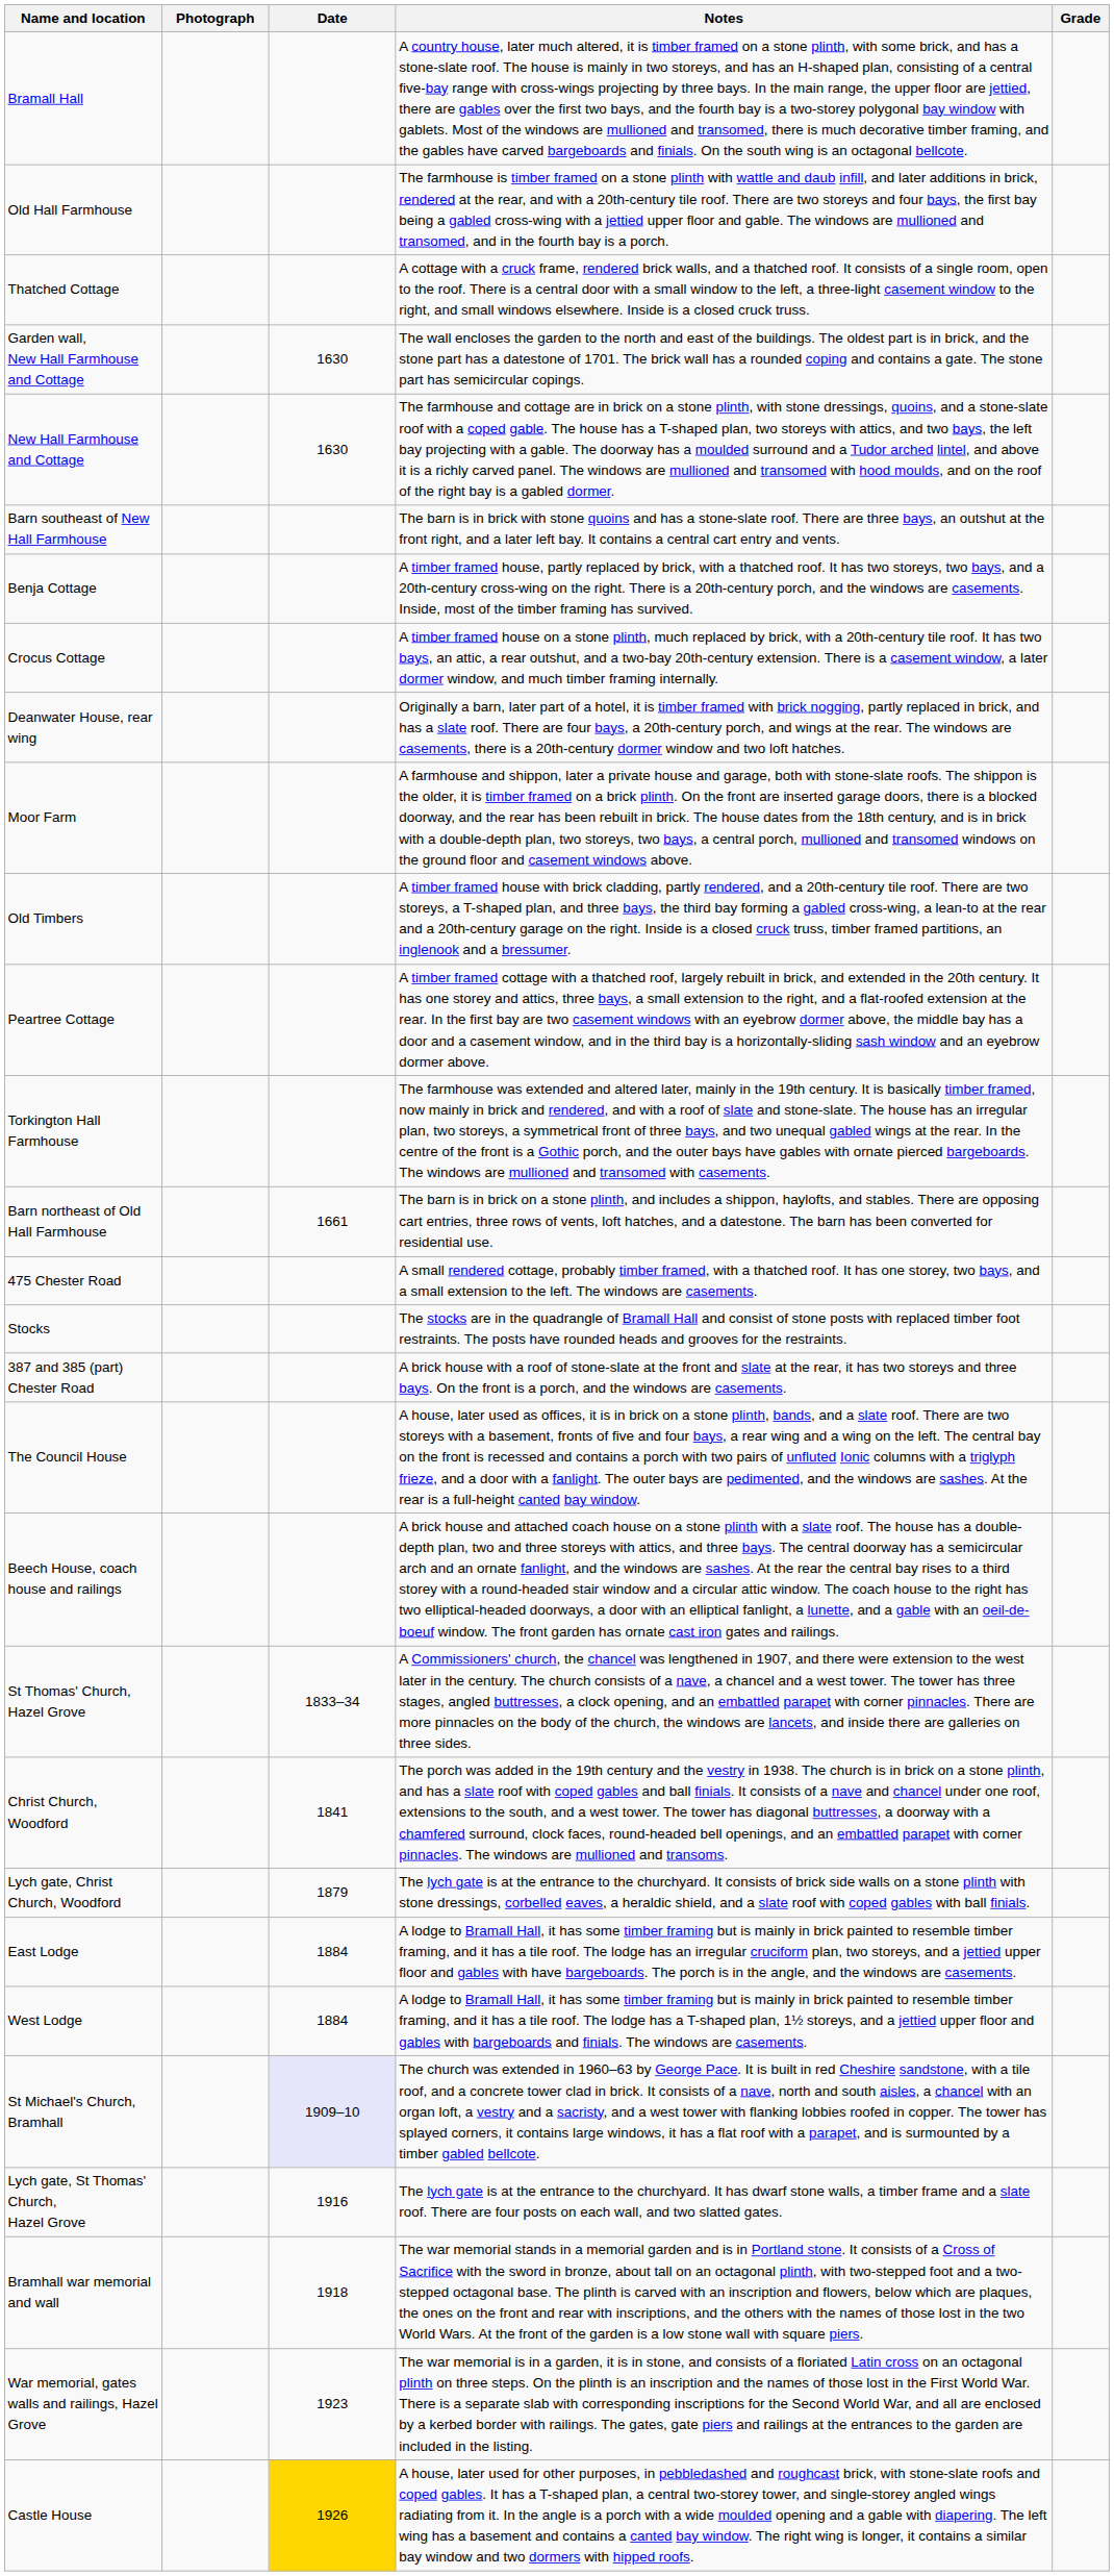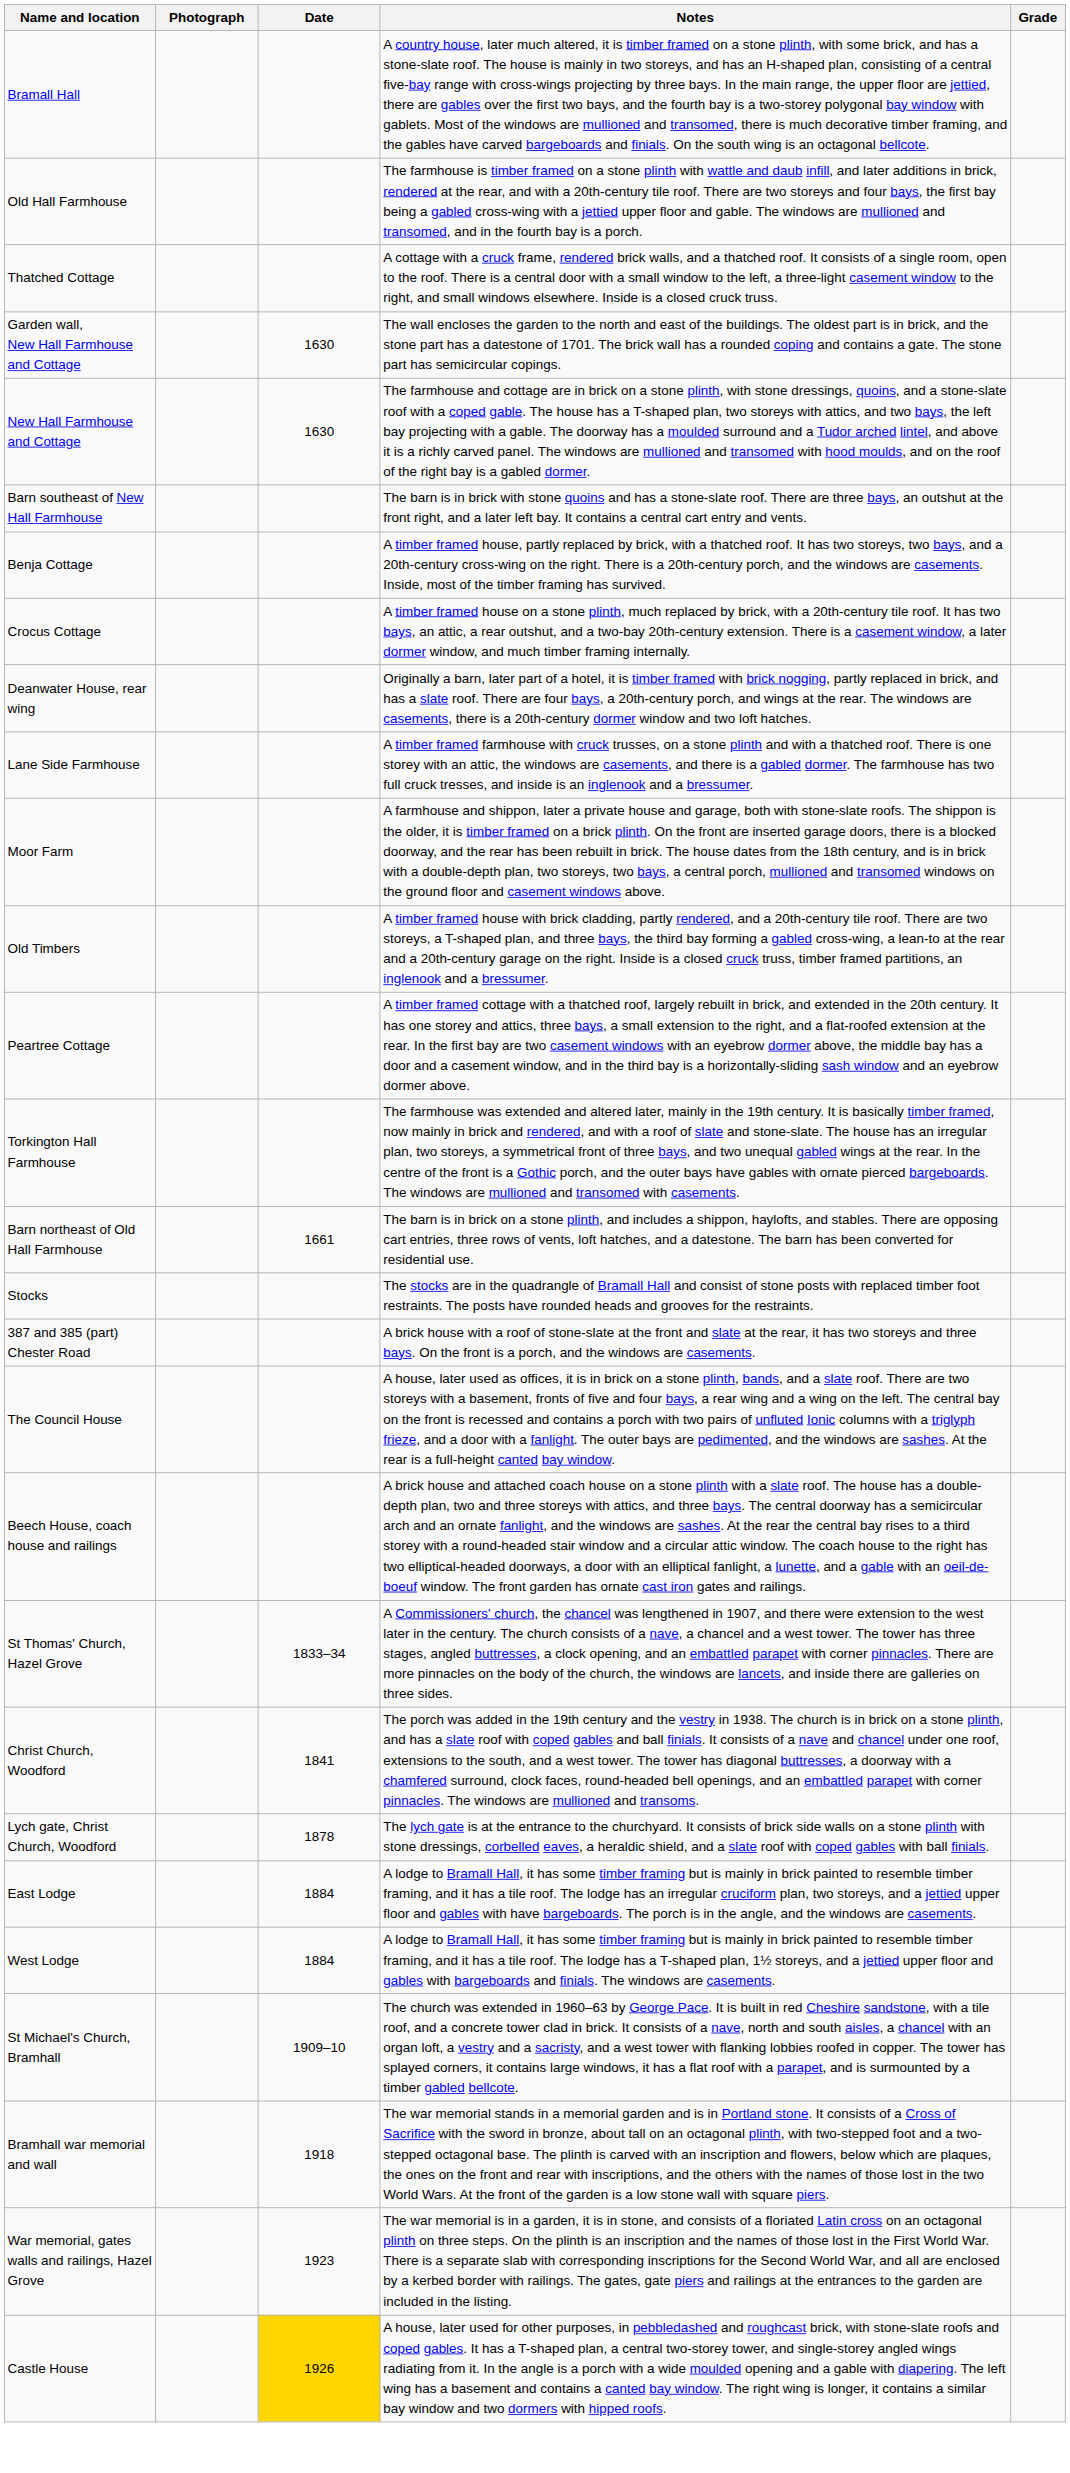 <table class="wikitable sortable plainrowheaders" style="width:100%; border:0; text-align:left; line-height:150%;">
 <tr>
 <th scope="col"  style="width:150px">Name and location</th>
 <th scope="col"  style="width:100px" class="unsortable">Photograph</th>
 <th scope="col"  style="width:120px">Date</th>
 <th scope="col"  style="width:650px" class="unsortable">Notes</th>
 <th scope="col"  style="width:50px">Grade</th>
 </tr>
 <tr>
 <td><a href='#'>Bramall Hall</a><br><small></small></td>
 <td></td>
 <td align="center"></td>
 <td>A <a href='#'>country house</a>, later much altered, it is <a href='#'>timber framed</a> on a stone <a href='#'>plinth</a>, with some brick, and has a stone-slate roof. The house is mainly in two storeys, and has an H-shaped plan, consisting of a central five-<a href='#'>bay</a> range with cross-wings projecting by three bays. In the main range, the upper floor are <a href='#'>jettied</a>, there are <a href='#'>gables</a> over the first two bays, and the fourth bay is a two-storey polygonal <a href='#'>bay window</a> with gablets. Most of the windows are <a href='#'>mullioned</a> and <a href='#'>transomed</a>, there is much decorative timber framing, and the gables have carved <a href='#'>bargeboards</a> and <a href='#'>finials</a>. On the south wing is an octagonal <a href='#'>bellcote</a>.</td>
 <td align="center" ></td>
 </tr>
 <tr>
 <td>Old Hall Farmhouse<br><small></small></td>
 <td></td>
 <td align="center"></td>
 <td>The farmhouse is <a href='#'>timber framed</a> on a stone <a href='#'>plinth</a> with <a href='#'>wattle and daub</a> <a href='#'>infill</a>, and later additions in brick, <a href='#'>rendered</a> at the rear, and with a 20th-century tile roof. There are two storeys and four <a href='#'>bays</a>, the first bay being a <a href='#'>gabled</a> cross-wing with a <a href='#'>jettied</a> upper floor and gable. The windows are <a href='#'>mullioned</a> and <a href='#'>transomed</a>, and in the fourth bay is a porch.</td>
 <td align="center" ></td>
 </tr>
 <tr>
 <td>Thatched Cottage<br><small></small></td>
 <td></td>
 <td align="center"></td>
 <td>A cottage with a <a href='#'>cruck</a> frame, <a href='#'>rendered</a> brick walls, and a thatched roof. It consists of a single room, open to the roof. There is a central door with a small window to the left, a three-light <a href='#'>casement window</a> to the right, and small windows elsewhere. Inside is a closed cruck truss.</td>
 <td align="center" ></td>
 </tr>
 <tr>
 <td>Garden wall,<br><a href='#'>New Hall Farmhouse and Cottage</a><br><small></small></td>
 <td></td>
 <td align="center">1630</td>
 <td>The wall encloses the garden to the north and east of the buildings. The oldest part is in brick, and the stone part has a datestone of 1701. The brick wall has a rounded <a href='#'>coping</a> and contains a gate. The stone part has semicircular copings.</td>
 <td align="center" ></td>
 </tr>
 <tr>
 <td><a href='#'>New Hall Farmhouse and Cottage</a><br><small></small></td>
 <td></td>
 <td align="center">1630</td>
 <td>The farmhouse and cottage are in brick on a stone <a href='#'>plinth</a>, with stone dressings, <a href='#'>quoins</a>, and a stone-slate roof with a <a href='#'>coped</a> <a href='#'>gable</a>. The house has a T-shaped plan, two storeys with attics, and two <a href='#'>bays</a>, the left bay projecting with a gable. The doorway has a <a href='#'>moulded</a> surround and a <a href='#'>Tudor arched</a> <a href='#'>lintel</a>, and above it is a richly carved panel. The windows are <a href='#'>mullioned</a> and <a href='#'>transomed</a> with <a href='#'>hood moulds</a>, and on the roof of the right bay is a gabled <a href='#'>dormer</a>.</td>
 <td align="center" ></td>
 </tr>
 <tr>
 <td>Barn southeast of <a href='#'>New Hall Farmhouse</a><br><small></small></td>
 <td></td>
 <td align="center"></td>
 <td>The barn is in brick with stone <a href='#'>quoins</a> and has a stone-slate roof. There are three <a href='#'>bays</a>, an outshut at the front right, and a later left bay. It contains a central cart entry and vents.</td>
 <td align="center" ></td>
 </tr>
 <tr>
 <td>Benja Cottage<br><small></small></td>
 <td></td>
 <td align="center"></td>
 <td>A <a href='#'>timber framed</a> house, partly replaced by brick, with a thatched roof. It has two storeys, two <a href='#'>bays</a>, and a 20th-century cross-wing on the right. There is a 20th-century porch, and the windows are <a href='#'>casements</a>. Inside, most of the timber framing has survived.</td>
 <td align="center" ></td>
 </tr>
 <tr>
 <td>Crocus Cottage<br><small></small></td>
 <td></td>
 <td align="center"></td>
 <td>A <a href='#'>timber framed</a> house on a stone <a href='#'>plinth</a>, much replaced by brick, with a 20th-century tile roof. It has two <a href='#'>bays</a>, an attic, a rear outshut, and a two-bay 20th-century extension. There is a <a href='#'>casement window</a>, a later <a href='#'>dormer</a> window, and much timber framing internally.</td>
 <td align="center" ></td>
 </tr>
 <tr>
 <td>Deanwater House, rear wing<br><small></small></td>
 <td></td>
 <td align="center"></td>
 <td>Originally a barn, later part of a hotel, it is <a href='#'>timber framed</a> with <a href='#'>brick nogging</a>, partly replaced in brick, and has a <a href='#'>slate</a> roof. There are four <a href='#'>bays</a>, a 20th-century porch, and wings at the rear. The windows are <a href='#'>casements</a>, there is a 20th-century <a href='#'>dormer</a> window and two loft hatches.</td>
 <td align="center" ></td>
 </tr>
 <tr>
+<td>Lane Side Farmhouse<br><small></small></td>
+<td></td>
+<td align="center"></td>
+<td>A <a href='#'>timber framed</a> farmhouse with <a href='#'>cruck</a> trusses, on a stone <a href='#'>plinth</a> and with a thatched roof. There is one storey with an attic, the windows are <a href='#'>casements</a>, and there is a <a href='#'>gabled</a> <a href='#'>dormer</a>. The farmhouse has two full cruck tresses, and inside is an <a href='#'>inglenook</a> and a <a href='#'>bressumer</a>.</td>
+<td align="center" ></td>
+</tr>
+<tr>
 <td>Moor Farm<br><small></small></td>
 <td></td>
 <td align="center"></td>
 <td>A farmhouse and shippon, later a private house and garage, both with stone-slate roofs. The shippon is the older, it is <a href='#'>timber framed</a> on a brick <a href='#'>plinth</a>. On the front are inserted garage doors, there is a blocked doorway, and the rear has been rebuilt in brick. The house dates from the 18th century, and is in brick with a double-depth plan, two storeys, two <a href='#'>bays</a>, a central porch, <a href='#'>mullioned</a> and <a href='#'>transomed</a> windows on the ground floor and <a href='#'>casement windows</a> above.</td>
 <td align="center" ></td>
 </tr>
 <tr>
 <td>Old Timbers<br><small></small></td>
 <td></td>
 <td align="center"></td>
 <td>A <a href='#'>timber framed</a> house with brick cladding, partly <a href='#'>rendered</a>, and a 20th-century tile roof. There are two storeys, a T-shaped plan, and three <a href='#'>bays</a>, the third bay forming a <a href='#'>gabled</a> cross-wing, a lean-to at the rear and a 20th-century garage on the right. Inside is a closed <a href='#'>cruck</a> truss, timber framed partitions, an <a href='#'>inglenook</a> and a <a href='#'>bressumer</a>.</td>
 <td align="center" ></td>
 </tr>
 <tr>
 <td>Peartree Cottage<br><small></small></td>
 <td></td>
 <td align="center"></td>
 <td>A <a href='#'>timber framed</a> cottage with a thatched roof, largely rebuilt in brick, and extended in the 20th century. It has one storey and attics, three <a href='#'>bays</a>, a small extension to the right, and a flat-roofed extension at the rear. In the first bay are two <a href='#'>casement windows</a> with an eyebrow <a href='#'>dormer</a> above, the middle bay has a door and a casement window, and in the third bay is a horizontally-sliding <a href='#'>sash window</a> and an eyebrow dormer above.</td>
 <td align="center" ></td>
 </tr>
 <tr>
 <td>Torkington Hall Farmhouse<br><small></small></td>
 <td></td>
 <td align="center"></td>
 <td>The farmhouse was extended and altered later, mainly in the 19th century. It is basically <a href='#'>timber framed</a>, now mainly in brick and <a href='#'>rendered</a>, and with a roof of <a href='#'>slate</a> and stone-slate. The house has an irregular plan, two storeys, a symmetrical front of three <a href='#'>bays</a>, and two unequal <a href='#'>gabled</a> wings at the rear. In the centre of the front is a <a href='#'>Gothic</a> porch, and the outer bays have gables with ornate pierced <a href='#'>bargeboards</a>. The windows are <a href='#'>mullioned</a> and <a href='#'>transomed</a> with <a href='#'>casements</a>.</td>
 <td align="center" ></td>
 </tr>
 <tr>
 <td>Barn northeast of Old Hall Farmhouse<br><small></small></td>
 <td></td>
 <td align="center">1661</td>
 <td>The barn is in brick on a stone <a href='#'>plinth</a>, and includes a shippon, haylofts, and stables. There are opposing cart entries, three rows of vents, loft hatches, and a datestone. The barn has been converted for residential use.</td>
-<td align="center" ></td>
-</tr>
-<tr>
-<td>475 Chester Road<br><small></small></td>
-<td></td>
-<td align="center"></td>
-<td>A small <a href='#'>rendered</a> cottage, probably <a href='#'>timber framed</a>, with a thatched roof. It has one storey, two <a href='#'>bays</a>, and a small extension to the left. The windows are <a href='#'>casements</a>.</td>
 <td align="center" ></td>
 </tr>
 <tr>
 <td>Stocks<br><small></small></td>
 <td></td>
 <td align="center"></td>
 <td>The <a href='#'>stocks</a> are in the quadrangle of <a href='#'>Bramall Hall</a> and consist of stone posts with replaced timber foot restraints. The posts have rounded heads and grooves for the restraints.</td>
 <td align="center" ></td>
 </tr>
 <tr>
 <td>387 and 385 (part) Chester Road<br><small></small></td>
 <td></td>
 <td align="center"></td>
 <td>A brick house with a roof of stone-slate at the front and <a href='#'>slate</a> at the rear, it has two storeys and three <a href='#'>bays</a>. On the front is a porch, and the windows are <a href='#'>casements</a>.</td>
 <td align="center" ></td>
 </tr>
 <tr>
 <td>The Council House<br><small></small></td>
 <td></td>
 <td align="center"></td>
 <td>A house, later used as offices, it is in brick on a stone <a href='#'>plinth</a>, <a href='#'>bands</a>, and a <a href='#'>slate</a> roof. There are two storeys with a basement, fronts of five and four <a href='#'>bays</a>, a rear wing and a wing on the left. The central bay on the front is recessed and contains a porch with two pairs of <a href='#'>unfluted</a> <a href='#'>Ionic</a> columns with a <a href='#'>triglyph</a> <a href='#'>frieze</a>, and a door with a <a href='#'>fanlight</a>. The outer bays are <a href='#'>pedimented</a>, and the windows are <a href='#'>sashes</a>. At the rear is a full-height <a href='#'>canted</a> <a href='#'>bay window</a>.</td>
 <td align="center" ></td>
 </tr>
 <tr>
 <td>Beech House, coach house and railings</td>
 <td></td>
 <td align="center"></td>
 <td>A brick house and attached coach house on a stone <a href='#'>plinth</a> with a <a href='#'>slate</a> roof. The house has a double-depth plan, two and three storeys with attics, and three <a href='#'>bays</a>. The central doorway has a semicircular arch and an ornate <a href='#'>fanlight</a>, and the windows are <a href='#'>sashes</a>. At the rear the central bay rises to a third storey with a round-headed stair window and a circular attic window. The coach house to the right has two elliptical-headed doorways, a door with an elliptical fanlight, a <a href='#'>lunette</a>, and a <a href='#'>gable</a> with an <a href='#'>oeil-de-boeuf</a> window. The front garden has ornate <a href='#'>cast iron</a> gates and railings.</td>
 <td align="center" ></td>
 </tr>
 <tr>
 <td>St Thomas' Church, Hazel Grove<br><small></small></td>
 <td></td>
 <td align="center">1833–34</td>
 <td>A <a href='#'>Commissioners' church</a>, the <a href='#'>chancel</a> was lengthened in 1907, and there were extension to the west later in the century. The church consists of a <a href='#'>nave</a>, a chancel and a west tower. The tower has three stages, angled <a href='#'>buttresses</a>, a clock opening, and an <a href='#'>embattled</a> <a href='#'>parapet</a> with corner <a href='#'>pinnacles</a>. There are more pinnacles on the body of the church, the windows are <a href='#'>lancets</a>, and inside there are galleries on three sides.</td>
 <td align="center" ></td>
 </tr>
 <tr>
 <td>Christ Church, Woodford<br><small></small></td>
 <td></td>
 <td align="center">1841</td>
 <td>The porch was added in the 19th century and the <a href='#'>vestry</a> in 1938. The church is in brick on a stone <a href='#'>plinth</a>, and has a <a href='#'>slate</a> roof with <a href='#'>coped</a> <a href='#'>gables</a> and ball <a href='#'>finials</a>. It consists of a <a href='#'>nave</a> and <a href='#'>chancel</a> under one roof, extensions to the south, and a west tower. The tower has diagonal <a href='#'>buttresses</a>, a doorway with a <a href='#'>chamfered</a> surround, clock faces, round-headed bell openings, and an <a href='#'>embattled</a> <a href='#'>parapet</a> with corner <a href='#'>pinnacles</a>. The windows are <a href='#'>mullioned</a> and <a href='#'>transoms</a>.</td>
 <td align="center" ></td>
 </tr>
 <tr>
 <td>Lych gate, Christ Church, Woodford<br><small></small></td>
 <td></td>
-<td align="center">1879</td>
+<td align="center">1878</td>
 <td>The <a href='#'>lych gate</a> is at the entrance to the churchyard. It consists of brick side walls on a stone <a href='#'>plinth</a> with stone dressings, <a href='#'>corbelled</a> <a href='#'>eaves</a>, a heraldic shield, and a <a href='#'>slate</a> roof with <a href='#'>coped</a> <a href='#'>gables</a> with ball <a href='#'>finials</a>.</td>
 <td align="center" ></td>
 </tr>
 <tr>
 <td>East Lodge<br><small></small></td>
 <td></td>
 <td align="center">1884</td>
 <td>A lodge to <a href='#'>Bramall Hall</a>, it has some <a href='#'>timber framing</a> but is mainly in brick painted to resemble timber framing, and it has a tile roof. The lodge has an irregular <a href='#'>cruciform</a> plan, two storeys, and a <a href='#'>jettied</a> upper floor and <a href='#'>gables</a> with have <a href='#'>bargeboards</a>. The porch is in the angle, and the windows are <a href='#'>casements</a>.</td>
 <td align="center" ></td>
 </tr>
 <tr>
 <td>West Lodge<br><small></small></td>
 <td></td>
 <td align="center">1884</td>
 <td>A lodge to <a href='#'>Bramall Hall</a>, it has some <a href='#'>timber framing</a> but is mainly in brick painted to resemble timber framing, and it has a tile roof. The lodge has a T-shaped plan, 1½ storeys, and a <a href='#'>jettied</a> upper floor and <a href='#'>gables</a> with <a href='#'>bargeboards</a> and <a href='#'>finials</a>. The windows are <a href='#'>casements</a>.</td>
 <td align="center" ></td>
 </tr>
 <tr>
 <td>St Michael's Church, Bramhall<br><small></small></td>
 <td></td>
-<td align="center" style="background: lavender;">1909–10</td>
+<td align="center">1909–10</td>
 <td>The church was extended in 1960–63 by <a href='#'>George Pace</a>. It is built in red <a href='#'>Cheshire</a> <a href='#'>sandstone</a>, with a tile roof, and a concrete tower clad in brick. It consists of a <a href='#'>nave</a>, north and south <a href='#'>aisles</a>, a <a href='#'>chancel</a> with an organ loft, a <a href='#'>vestry</a> and a <a href='#'>sacristy</a>, and a west tower with flanking lobbies roofed in copper. The tower has splayed corners, it contains large windows, it has a flat roof with a <a href='#'>parapet</a>, and is surmounted by a timber <a href='#'>gabled</a> <a href='#'>bellcote</a>.</td>
-<td align="center" ></td>
-</tr>
-<tr>
-<td>Lych gate, St Thomas' Church,<br>Hazel Grove<br><small></small></td>
-<td></td>
-<td align="center">1916</td>
-<td>The <a href='#'>lych gate</a> is at the entrance to the churchyard. It has dwarf stone walls, a timber frame and a <a href='#'>slate</a> roof. There are four posts on each wall, and two slatted gates.</td>
 <td align="center" ></td>
 </tr>
 <tr>
 <td>Bramhall war memorial and wall<br><small></small></td>
 <td></td>
 <td align="center">1918</td>
 <td>The war memorial stands in a memorial garden and is in <a href='#'>Portland stone</a>. It consists of a <a href='#'>Cross of Sacrifice</a> with the sword in bronze, about  tall on an octagonal <a href='#'>plinth</a>, with two-stepped foot and a two-stepped octagonal base. The plinth is carved with an inscription and flowers, below which are plaques, the ones on the front and rear with inscriptions, and the others with the names of those lost in the two World Wars. At the front of the garden is a low stone wall with square <a href='#'>piers</a>.</td>
 <td align="center" ></td>
 </tr>
 <tr>
 <td>War memorial, gates walls and railings, Hazel Grove<br><small></small></td>
 <td></td>
 <td align="center">1923</td>
 <td>The war memorial is in a garden, it is in stone, and consists of a floriated <a href='#'>Latin cross</a> on an octagonal <a href='#'>plinth</a> on three steps. On the plinth is an inscription and the names of those lost in the First World War. There is a separate slab with corresponding inscriptions for the Second World War, and all are enclosed by a kerbed border with railings. The gates, gate <a href='#'>piers</a> and railings at the entrances to the garden are included in the listing.</td>
 <td align="center" ></td>
 </tr>
 <tr>
 <td>Castle House<br><small></small></td>
 <td></td>
 <td align="center" style="background: gold;">1926</td>
 <td>A house, later used for other purposes, in <a href='#'>pebbledashed</a> and <a href='#'>roughcast</a> brick, with stone-slate roofs and <a href='#'>coped</a> <a href='#'>gables</a>. It has a T-shaped plan, a central two-storey tower, and single-storey angled wings radiating from it. In the angle is a porch with a wide <a href='#'>moulded</a> opening and a gable with <a href='#'>diapering</a>. The left wing has a basement and contains a <a href='#'>canted</a> <a href='#'>bay window</a>. The right wing is longer, it contains a similar bay window and two <a href='#'>dormers</a> with <a href='#'>hipped roofs</a>.</td>
 <td align="center" ></td>
 </tr>
 <tr>
 </tr>
 </table>
